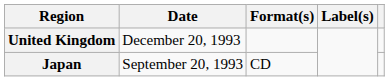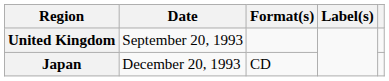 <table class="wikitable plainrowheaders">
 <tr>
 <th scope="col">Region</th>
 <th scope="col">Date</th>
 <th scope="col">Format(s)</th>
 <th scope="col">Label(s)</th>
 <th scope="col"></th>
 </tr>
 <tr>
 <th scope="row">United Kingdom</th>
-<td>December 20, 1993</td>
+<td>September 20, 1993</td>
 <td></td>
 <td rowspan="2"></td>
 <td></td>
 </tr>
 <tr>
 <th scope="row">Japan</th>
-<td>September 20, 1993</td>
+<td>December 20, 1993</td>
 <td>CD</td>
 <td></td>
 </tr>
 </table>
